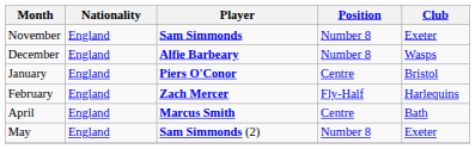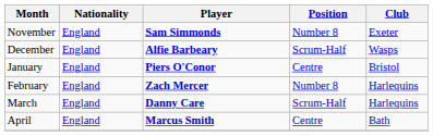 <table class="wikitable">
 <tr>
 <th width=70>Month</th>
 <th width=110>Nationality</th>
 <th width=200>Player</th>
 <th width=100><a href='#'>Position</a></th>
 <th width=80><a href='#'>Club</a></th>
 </tr>
 <tr>
 <td>November</td>
 <td> <a href='#'>England</a></td>
 <td><strong><a href='#'>Sam Simmonds</a></strong></td>
 <td><a href='#'>Number 8</a></td>
 <td><a href='#'>Exeter</a></td>
 </tr>
 <tr>
 <td>December</td>
 <td> <a href='#'>England</a></td>
 <td><strong><a href='#'>Alfie Barbeary</a></strong></td>
-<td><a href='#'>Number 8</a></td>
+<td><a href='#'>Scrum-Half</a></td>
 <td><a href='#'>Wasps</a></td>
 </tr>
 <tr>
 <td>January</td>
 <td> <a href='#'>England</a></td>
 <td><strong><a href='#'>Piers O'Conor</a></strong></td>
 <td><a href='#'>Centre</a></td>
 <td><a href='#'>Bristol</a></td>
 </tr>
 <tr>
 <td>February</td>
 <td> <a href='#'>England</a></td>
 <td><strong><a href='#'>Zach Mercer</a></strong></td>
-<td><a href='#'>Fly-Half</a></td>
+<td><a href='#'>Number 8</a></td>
+<td><a href='#'>Harlequins</a></td>
+</tr>
+<tr>
+<td>March</td>
+<td> <a href='#'>England</a></td>
+<td><strong><a href='#'>Danny Care</a></strong></td>
+<td><a href='#'>Scrum-Half</a></td>
 <td><a href='#'>Harlequins</a></td>
 </tr>
 <tr>
 <td>April</td>
 <td> <a href='#'>England</a></td>
 <td><strong><a href='#'>Marcus Smith</a></strong></td>
 <td><a href='#'>Centre</a></td>
 <td><a href='#'>Bath</a></td>
 </tr>
 <tr>
-<td>May</td>
-<td> <a href='#'>England</a></td>
-<td><strong><a href='#'>Sam Simmonds</a></strong> (2)</td>
-<td><a href='#'>Number 8</a></td>
-<td><a href='#'>Exeter</a></td>
-</tr>
-<tr>
 </tr>
 </table>
